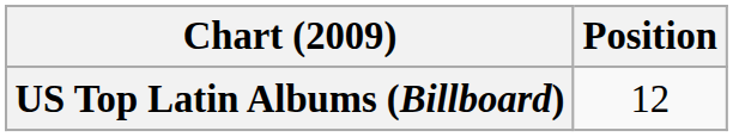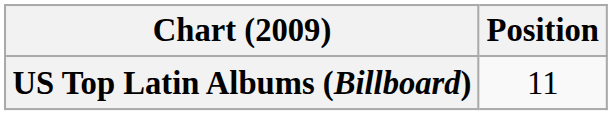 <table class="wikitable plainrowheaders" style="text-align:center">
 <tr>
 <th scope="col">Chart (2009)</th>
 <th scope="col">Position</th>
 </tr>
 <tr>
 <th scope="row">US Top Latin Albums (<em>Billboard</em>)</th>
-<td>12</td>
+<td>11</td>
 </tr>
 </table>
